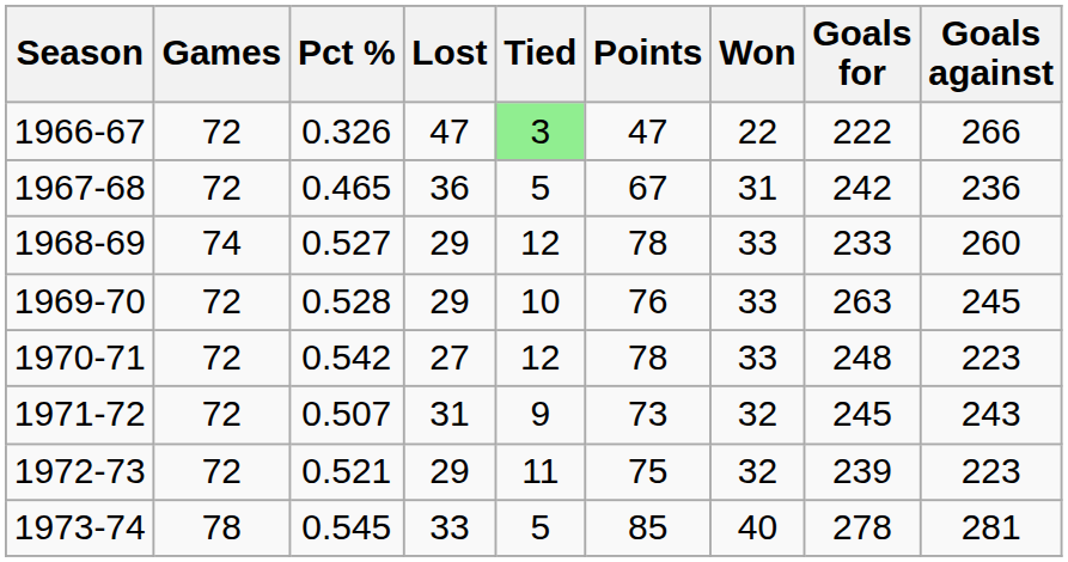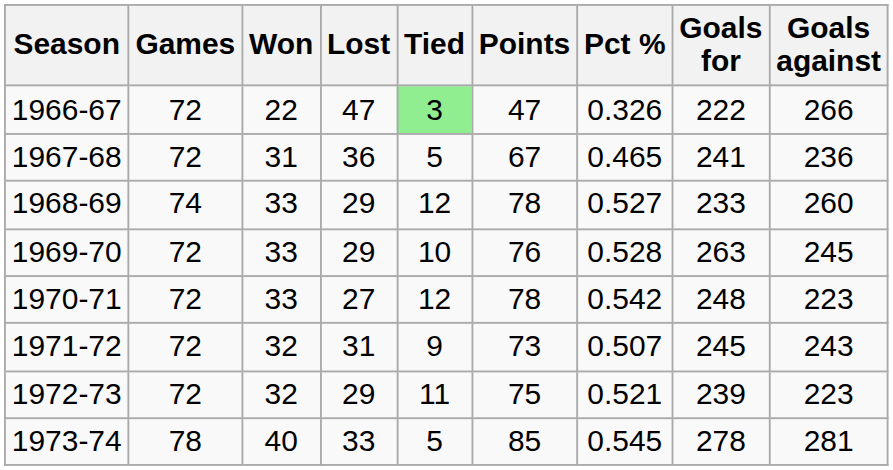 <table class="wikitable" style="text-align:center">
 <tr>
 <th>Season</th>
 <th>Games</th>
-<th>Pct %</th>
+<th>Won</th>
 <th>Lost</th>
 <th>Tied</th>
 <th>Points</th>
-<th>Won</th>
+<th>Pct %</th>
 <th>Goals<br>for</th>
 <th>Goals<br>against</th>
 </tr>
 <tr>
 <td>1966-67</td>
 <td>72</td>
-<td>0.326</td>
+<td>22</td>
 <td>47</td>
 <td style="background: lightgreen;">3</td>
 <td>47</td>
-<td>22</td>
+<td>0.326</td>
 <td>222</td>
 <td>266</td>
 </tr>
 <tr>
 <td>1967-68</td>
 <td>72</td>
-<td>0.465</td>
+<td>31</td>
 <td>36</td>
 <td>5</td>
 <td>67</td>
-<td>31</td>
-<td>242</td>
+<td>0.465</td>
+<td>241</td>
 <td>236</td>
 </tr>
 <tr>
 <td>1968-69</td>
 <td>74</td>
-<td>0.527</td>
+<td>33</td>
 <td>29</td>
 <td>12</td>
 <td>78</td>
-<td>33</td>
+<td>0.527</td>
 <td>233</td>
 <td>260</td>
 </tr>
 <tr>
 <td>1969-70</td>
 <td>72</td>
-<td>0.528</td>
+<td>33</td>
 <td>29</td>
 <td>10</td>
 <td>76</td>
-<td>33</td>
+<td>0.528</td>
 <td>263</td>
 <td>245</td>
 </tr>
 <tr>
 <td>1970-71</td>
 <td>72</td>
-<td>0.542</td>
+<td>33</td>
 <td>27</td>
 <td>12</td>
 <td>78</td>
-<td>33</td>
+<td>0.542</td>
 <td>248</td>
 <td>223</td>
 </tr>
 <tr>
 <td>1971-72</td>
 <td>72</td>
-<td>0.507</td>
+<td>32</td>
 <td>31</td>
 <td>9</td>
 <td>73</td>
-<td>32</td>
+<td>0.507</td>
 <td>245</td>
 <td>243</td>
 </tr>
 <tr>
 <td>1972-73</td>
 <td>72</td>
-<td>0.521</td>
+<td>32</td>
 <td>29</td>
 <td>11</td>
 <td>75</td>
-<td>32</td>
+<td>0.521</td>
 <td>239</td>
 <td>223</td>
 </tr>
 <tr>
 <td>1973-74</td>
 <td>78</td>
-<td>0.545</td>
+<td>40</td>
 <td>33</td>
 <td>5</td>
 <td>85</td>
-<td>40</td>
+<td>0.545</td>
 <td>278</td>
 <td>281</td>
 </tr>
 </table>
